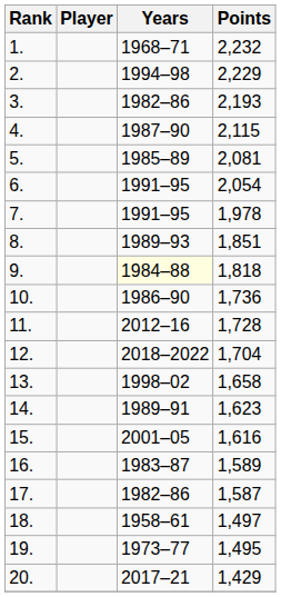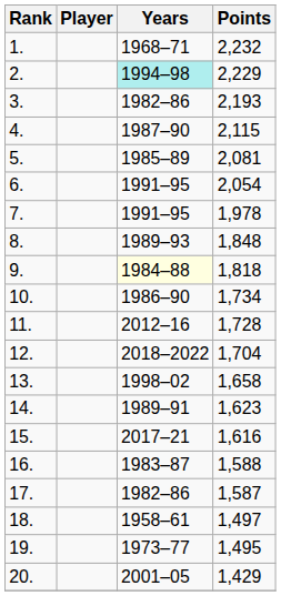 <table class="wikitable sortable">
 <tr>
 <th>Rank</th>
 <th>Player</th>
 <th>Years</th>
 <th>Points</th>
 </tr>
 <tr>
 <td>1.</td>
 <td></td>
 <td>1968–71</td>
 <td>2,232</td>
 </tr>
 <tr>
 <td>2.</td>
 <td></td>
-<td>1994–98</td>
+<td style="background: paleturquoise;">1994–98</td>
 <td>2,229</td>
 </tr>
 <tr>
 <td>3.</td>
 <td></td>
 <td>1982–86</td>
 <td>2,193</td>
 </tr>
 <tr>
 <td>4.</td>
 <td></td>
 <td>1987–90</td>
 <td>2,115</td>
 </tr>
 <tr>
 <td>5.</td>
 <td></td>
 <td>1985–89</td>
 <td>2,081</td>
 </tr>
 <tr>
 <td>6.</td>
 <td></td>
 <td>1991–95</td>
 <td>2,054</td>
 </tr>
 <tr>
 <td>7.</td>
 <td></td>
 <td>1991–95</td>
 <td>1,978</td>
 </tr>
 <tr>
 <td>8.</td>
 <td></td>
 <td>1989–93</td>
-<td>1,851</td>
+<td>1,848</td>
 </tr>
 <tr>
 <td>9.</td>
 <td></td>
 <td style="background: lightyellow;">1984–88</td>
 <td>1,818</td>
 </tr>
 <tr>
 <td>10.</td>
 <td></td>
 <td>1986–90</td>
-<td>1,736</td>
+<td>1,734</td>
 </tr>
 <tr>
 <td>11.</td>
 <td></td>
 <td>2012–16</td>
 <td>1,728</td>
 </tr>
 <tr>
 <td>12.</td>
 <td></td>
 <td>2018–2022</td>
 <td>1,704</td>
 </tr>
 <tr>
 <td>13.</td>
 <td></td>
 <td>1998–02</td>
 <td>1,658</td>
 </tr>
 <tr>
 <td>14.</td>
 <td></td>
 <td>1989–91</td>
 <td>1,623</td>
 </tr>
 <tr>
 <td>15.</td>
 <td></td>
-<td>2001–05</td>
+<td>2017–21</td>
 <td>1,616</td>
 </tr>
 <tr>
 <td>16.</td>
 <td></td>
 <td>1983–87</td>
-<td>1,589</td>
+<td>1,588</td>
 </tr>
 <tr>
 <td>17.</td>
 <td></td>
 <td>1982–86</td>
 <td>1,587</td>
 </tr>
 <tr>
 <td>18.</td>
 <td></td>
 <td>1958–61</td>
 <td>1,497</td>
 </tr>
 <tr>
 <td>19.</td>
 <td></td>
 <td>1973–77</td>
 <td>1,495</td>
 </tr>
 <tr>
 <td>20.</td>
 <td></td>
-<td>2017–21</td>
+<td>2001–05</td>
 <td>1,429</td>
 </tr>
 <tr>
 </tr>
 </table>
